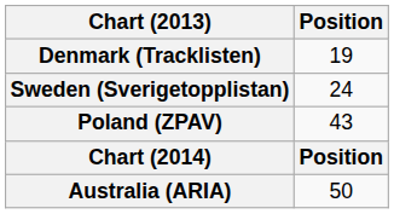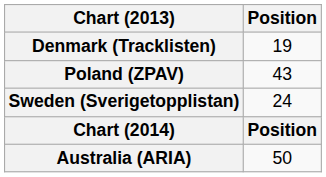 <table class="wikitable sortable plainrowheaders">
 <tr>
 <th scope="col">Chart (2013)</th>
 <th scope="col">Position</th>
 </tr>
 <tr>
 <th scope="row">Denmark (Tracklisten)</th>
 <td align=center>19</td>
 </tr>
 <tr>
+<th scope="row">Poland (ZPAV)</th>
+<td style="text-align:center;">43</td>
+</tr>
+<tr>
 <th scope="row">Sweden (Sverigetopplistan)</th>
 <td align=center>24</td>
-</tr>
-<tr>
-<th scope="row">Poland (ZPAV)</th>
-<td style="text-align:center;">43</td>
 </tr>
 <tr>
 <th scope="col">Chart (2014)</th>
 <th scope="col">Position</th>
 </tr>
 <tr>
 <th scope="row">Australia (ARIA)</th>
 <td align=center>50</td>
 </tr>
 </table>
